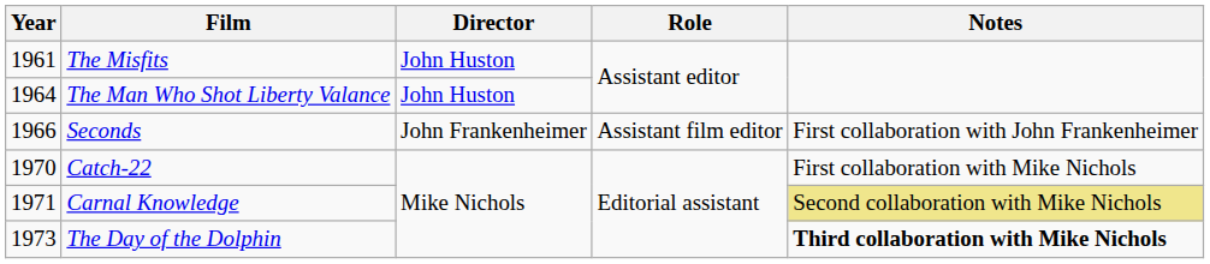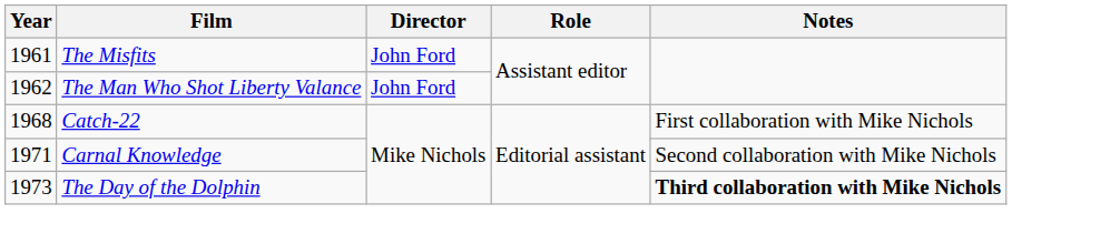 <table class="wikitable">
 <tr>
 <th>Year</th>
 <th>Film</th>
 <th>Director</th>
 <th>Role</th>
 <th>Notes</th>
 </tr>
 <tr>
 <td>1961</td>
 <td><em><a href='#'>The Misfits</a></em></td>
-<td><a href='#'>John Huston</a></td>
+<td><a href='#'>John Ford</a></td>
 <td rowspan=2>Assistant editor</td>
 <td rowspan=2><small></small></td>
 </tr>
 <tr>
-<td>1964</td>
+<td>1962</td>
 <td><em><a href='#'>The Man Who Shot Liberty Valance</a></em></td>
-<td><a href='#'>John Huston</a></td>
+<td><a href='#'>John Ford</a></td>
 </tr>
 <tr>
-<td>1966</td>
-<td><em><a href='#'>Seconds</a></em></td>
-<td>John Frankenheimer</td>
-<td>Assistant film editor</td>
-<td>First collaboration with John Frankenheimer</td>
-</tr>
-<tr>
-<td>1970</td>
+<td>1968</td>
 <td><em><a href='#'>Catch-22</a></em></td>
 <td rowspan=3>Mike Nichols</td>
 <td rowspan=3>Editorial assistant</td>
 <td>First collaboration with Mike Nichols</td>
 </tr>
 <tr>
 <td>1971</td>
 <td><em><a href='#'>Carnal Knowledge</a></em></td>
-<td style="background: khaki;">Second collaboration with Mike Nichols</td>
+<td>Second collaboration with Mike Nichols</td>
 </tr>
 <tr>
 <td>1973</td>
 <td><em><a href='#'>The Day of the Dolphin</a></em></td>
 <td><strong>Third collaboration with Mike Nichols</strong></td>
 </tr>
 </table>
